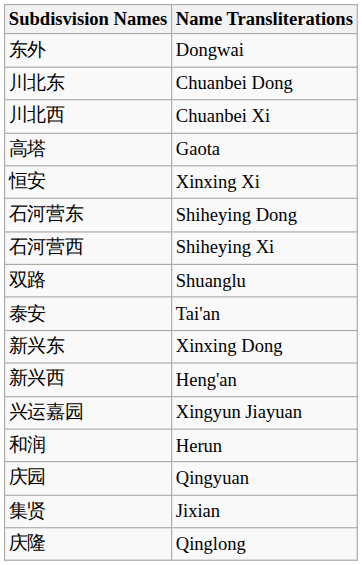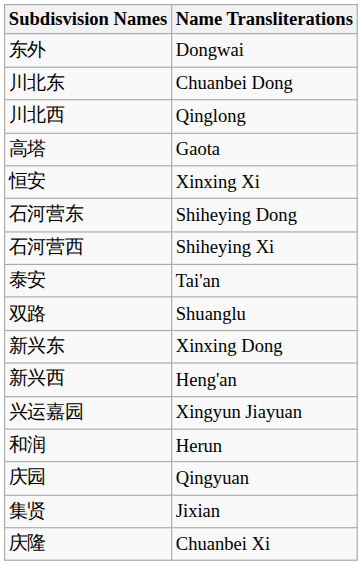 <table class="wikitable sortable">
 <tr>
 <th>Subdisvision Names</th>
 <th>Name Transliterations</th>
 </tr>
 <tr>
 <td>东外</td>
 <td>Dongwai</td>
 </tr>
 <tr>
 <td>川北东</td>
 <td>Chuanbei Dong</td>
 </tr>
 <tr>
 <td>川北西</td>
-<td>Chuanbei Xi</td>
+<td>Qinglong</td>
 </tr>
 <tr>
 <td>高塔</td>
 <td>Gaota</td>
 </tr>
 <tr>
 <td>恒安</td>
 <td>Xinxing Xi</td>
 </tr>
 <tr>
 <td>石河营东</td>
 <td>Shiheying Dong</td>
 </tr>
 <tr>
 <td>石河营西</td>
 <td>Shiheying Xi</td>
 </tr>
 <tr>
+<td>泰安</td>
+<td>Tai'an</td>
+</tr>
+<tr>
 <td>双路</td>
 <td>Shuanglu</td>
-</tr>
-<tr>
-<td>泰安</td>
-<td>Tai'an</td>
 </tr>
 <tr>
 <td>新兴东</td>
 <td>Xinxing Dong</td>
 </tr>
 <tr>
 <td>新兴西</td>
 <td>Heng'an</td>
 </tr>
 <tr>
 <td>兴运嘉园</td>
 <td>Xingyun Jiayuan</td>
 </tr>
 <tr>
 <td>和润</td>
 <td>Herun</td>
 </tr>
 <tr>
 <td>庆园</td>
 <td>Qingyuan</td>
 </tr>
 <tr>
 <td>集贤</td>
 <td>Jixian</td>
 </tr>
 <tr>
 <td>庆隆</td>
-<td>Qinglong</td>
+<td>Chuanbei Xi</td>
 </tr>
 </table>
